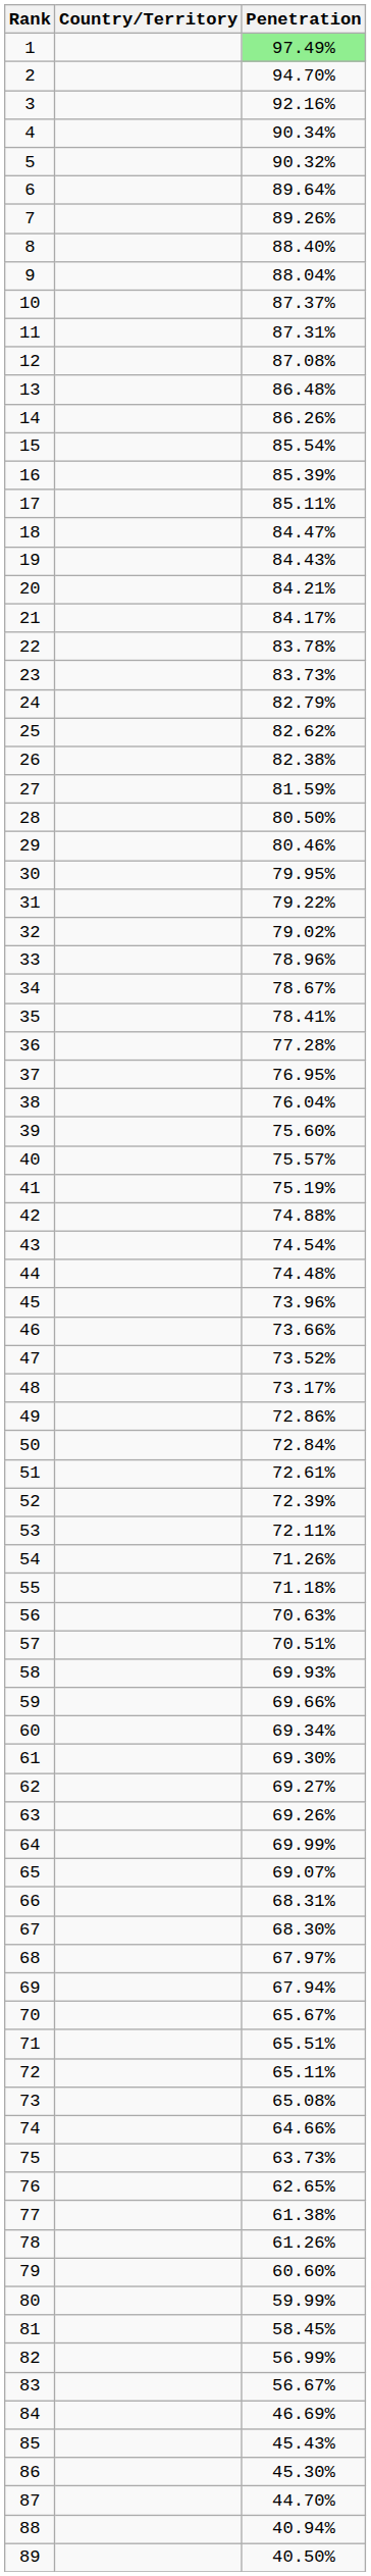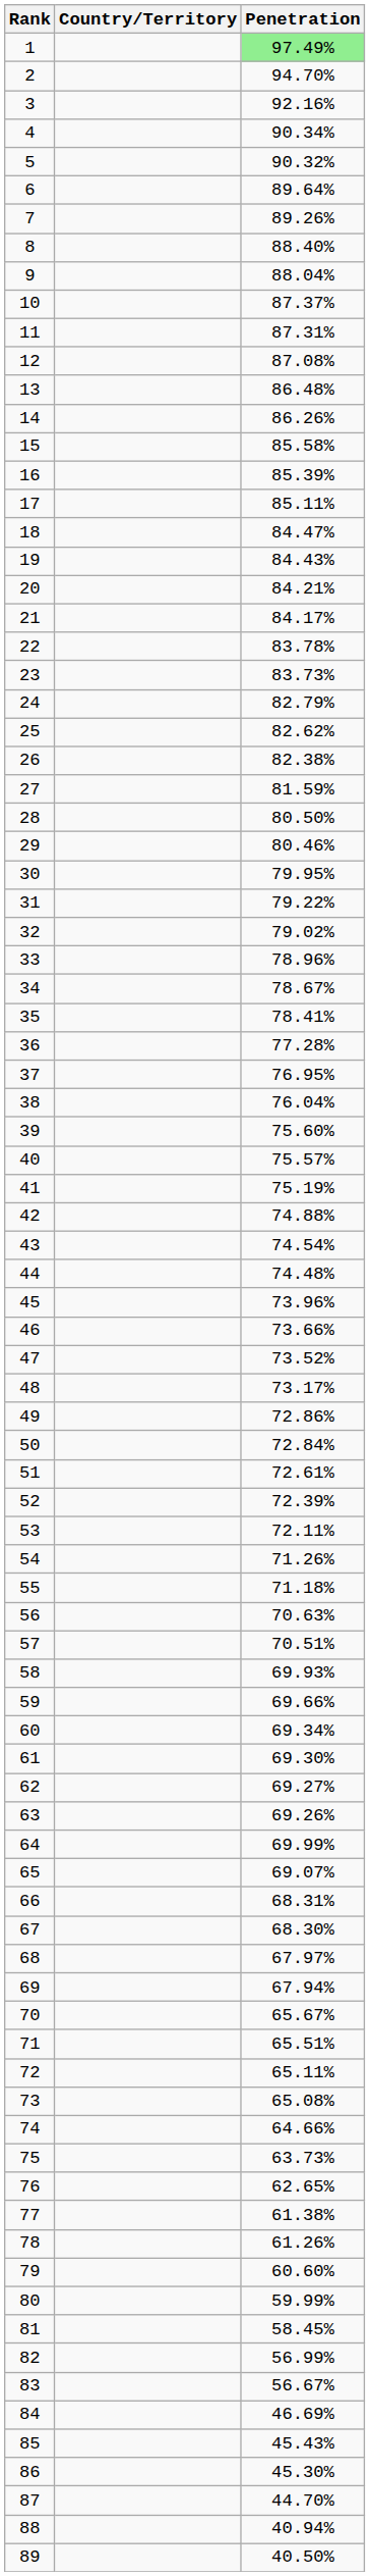 <table class="wikitable sortable" style="font-size: 100%; text-align: center; width: 15%;">
 <tr>
 <th>Rank</th>
 <th>Country/Territory</th>
 <th>Penetration</th>
 </tr>
 <tr>
 <td>1</td>
 <td style="text-align: left"></td>
 <td style="background: lightgreen;">97.49%</td>
 </tr>
 <tr>
 <td>2</td>
 <td style="text-align: left"></td>
 <td>94.70%</td>
 </tr>
 <tr>
 <td>3</td>
 <td style="text-align: left"></td>
 <td>92.16%</td>
 </tr>
 <tr>
 <td>4</td>
 <td style="text-align: left"></td>
 <td>90.34%</td>
 </tr>
 <tr>
 <td>5</td>
 <td style="text-align: left"></td>
 <td>90.32%</td>
 </tr>
 <tr>
 <td>6</td>
 <td style="text-align: left"></td>
 <td>89.64%</td>
 </tr>
 <tr>
 <td>7</td>
 <td style="text-align: left"></td>
 <td>89.26%</td>
 </tr>
 <tr>
 <td>8</td>
 <td style="text-align: left"></td>
 <td>88.40%</td>
 </tr>
 <tr>
 <td>9</td>
 <td style="text-align: left"></td>
 <td>88.04%</td>
 </tr>
 <tr>
 <td>10</td>
 <td style="text-align: left"></td>
 <td>87.37%</td>
 </tr>
 <tr>
 <td>11</td>
 <td style="text-align: left"></td>
 <td>87.31%</td>
 </tr>
 <tr>
 <td>12</td>
 <td style="text-align: left"></td>
 <td>87.08%</td>
 </tr>
 <tr>
 <td>13</td>
 <td style="text-align: left"></td>
 <td>86.48%</td>
 </tr>
 <tr>
 <td>14</td>
 <td style="text-align: left"></td>
 <td>86.26%</td>
 </tr>
 <tr>
 <td>15</td>
 <td style="text-align: left"></td>
-<td>85.54%</td>
+<td>85.58%</td>
 </tr>
 <tr>
 <td>16</td>
 <td style="text-align: left"></td>
 <td>85.39%</td>
 </tr>
 <tr>
 <td>17</td>
 <td style="text-align: left"></td>
 <td>85.11%</td>
 </tr>
 <tr>
 <td>18</td>
 <td style="text-align: left"></td>
 <td>84.47%</td>
 </tr>
 <tr>
 <td>19</td>
 <td style="text-align: left"></td>
 <td>84.43%</td>
 </tr>
 <tr>
 <td>20</td>
 <td style="text-align: left"></td>
 <td>84.21%</td>
 </tr>
 <tr>
 <td>21</td>
 <td style="text-align: left"></td>
 <td>84.17%</td>
 </tr>
 <tr>
 <td>22</td>
 <td style="text-align: left"></td>
 <td>83.78%</td>
 </tr>
 <tr>
 <td>23</td>
 <td style="text-align: left"></td>
 <td>83.73%</td>
 </tr>
 <tr>
 <td>24</td>
 <td style="text-align: left"></td>
 <td>82.79%</td>
 </tr>
 <tr>
 <td>25</td>
 <td style="text-align: left"></td>
 <td>82.62%</td>
 </tr>
 <tr>
 <td>26</td>
 <td style="text-align: left"></td>
 <td>82.38%</td>
 </tr>
 <tr>
 <td>27</td>
 <td style="text-align: left"></td>
 <td>81.59%</td>
 </tr>
 <tr>
 <td>28</td>
 <td style="text-align: left"></td>
 <td>80.50%</td>
 </tr>
 <tr>
 <td>29</td>
 <td style="text-align: left"></td>
 <td>80.46%</td>
 </tr>
 <tr>
 <td>30</td>
 <td style="text-align: left"></td>
 <td>79.95%</td>
 </tr>
 <tr>
 <td>31</td>
 <td style="text-align: left"></td>
 <td>79.22%</td>
 </tr>
 <tr>
 <td>32</td>
 <td style="text-align: left"></td>
 <td>79.02%</td>
 </tr>
 <tr>
 <td>33</td>
 <td style="text-align: left"></td>
 <td>78.96%</td>
 </tr>
 <tr>
 <td>34</td>
 <td style="text-align: left"></td>
 <td>78.67%</td>
 </tr>
 <tr>
 <td>35</td>
 <td style="text-align: left"></td>
 <td>78.41%</td>
 </tr>
 <tr>
 <td>36</td>
 <td style="text-align: left"></td>
 <td>77.28%</td>
 </tr>
 <tr>
 <td>37</td>
 <td style="text-align: left"></td>
 <td>76.95%</td>
 </tr>
 <tr>
 <td>38</td>
 <td style="text-align: left"></td>
 <td>76.04%</td>
 </tr>
 <tr>
 <td>39</td>
 <td style="text-align: left"></td>
 <td>75.60%</td>
 </tr>
 <tr>
 <td>40</td>
 <td style="text-align: left"></td>
 <td>75.57%</td>
 </tr>
 <tr>
 <td>41</td>
 <td style="text-align: left"></td>
 <td>75.19%</td>
 </tr>
 <tr>
 <td>42</td>
 <td style="text-align: left"></td>
 <td>74.88%</td>
 </tr>
 <tr>
 <td>43</td>
 <td style="text-align: left"></td>
 <td>74.54%</td>
 </tr>
 <tr>
 <td>44</td>
 <td style="text-align: left"></td>
 <td>74.48%</td>
 </tr>
 <tr>
 <td>45</td>
 <td style="text-align: left"></td>
 <td>73.96%</td>
 </tr>
 <tr>
 <td>46</td>
 <td style="text-align: left"></td>
 <td>73.66%</td>
 </tr>
 <tr>
 <td>47</td>
 <td style="text-align: left"></td>
 <td>73.52%</td>
 </tr>
 <tr>
 <td>48</td>
 <td style="text-align: left"></td>
 <td>73.17%</td>
 </tr>
 <tr>
 <td>49</td>
 <td style="text-align: left"></td>
 <td>72.86%</td>
 </tr>
 <tr>
 <td>50</td>
 <td style="text-align: left"></td>
 <td>72.84%</td>
 </tr>
 <tr>
 <td>51</td>
 <td style="text-align: left"></td>
 <td>72.61%</td>
 </tr>
 <tr>
 <td>52</td>
 <td style="text-align: left"></td>
 <td>72.39%</td>
 </tr>
 <tr>
 <td>53</td>
 <td style="text-align: left"></td>
 <td>72.11%</td>
 </tr>
 <tr>
 <td>54</td>
 <td style="text-align: left"></td>
 <td>71.26%</td>
 </tr>
 <tr>
 <td>55</td>
 <td style="text-align: left"></td>
 <td>71.18%</td>
 </tr>
 <tr>
 <td>56</td>
 <td style="text-align: left"></td>
 <td>70.63%</td>
 </tr>
 <tr>
 <td>57</td>
 <td style="text-align: left"></td>
 <td>70.51%</td>
 </tr>
 <tr>
 <td>58</td>
 <td style="text-align: left"></td>
 <td>69.93%</td>
 </tr>
 <tr>
 <td>59</td>
 <td style="text-align: left"></td>
 <td>69.66%</td>
 </tr>
 <tr>
 <td>60</td>
 <td style="text-align: left"></td>
 <td>69.34%</td>
 </tr>
 <tr>
 <td>61</td>
 <td style="text-align: left"></td>
 <td>69.30%</td>
 </tr>
 <tr>
 <td>62</td>
 <td style="text-align: left"></td>
 <td>69.27%</td>
 </tr>
 <tr>
 <td>63</td>
 <td style="text-align: left"></td>
 <td>69.26%</td>
 </tr>
 <tr>
 <td>64</td>
 <td style="text-align: left"></td>
 <td>69.99%</td>
 </tr>
 <tr>
 <td>65</td>
 <td style="text-align: left"></td>
 <td>69.07%</td>
 </tr>
 <tr>
 <td>66</td>
 <td style="text-align: left"></td>
 <td>68.31%</td>
 </tr>
 <tr>
 <td>67</td>
 <td style="text-align: left"></td>
 <td>68.30%</td>
 </tr>
 <tr>
 <td>68</td>
 <td style="text-align: left"></td>
 <td>67.97%</td>
 </tr>
 <tr>
 <td>69</td>
 <td style="text-align: left"></td>
 <td>67.94%</td>
 </tr>
 <tr>
 <td>70</td>
 <td style="text-align: left"></td>
 <td>65.67%</td>
 </tr>
 <tr>
 <td>71</td>
 <td style="text-align: left"></td>
 <td>65.51%</td>
 </tr>
 <tr>
 <td>72</td>
 <td style="text-align: left"></td>
 <td>65.11%</td>
 </tr>
 <tr>
 <td>73</td>
 <td style="text-align: left"></td>
 <td>65.08%</td>
 </tr>
 <tr>
 <td>74</td>
 <td style="text-align: left"></td>
 <td>64.66%</td>
 </tr>
 <tr>
 <td>75</td>
 <td style="text-align: left"></td>
 <td>63.73%</td>
 </tr>
 <tr>
 <td>76</td>
 <td style="text-align: left"></td>
 <td>62.65%</td>
 </tr>
 <tr>
 <td>77</td>
 <td style="text-align: left"></td>
 <td>61.38%</td>
 </tr>
 <tr>
 <td>78</td>
 <td style="text-align: left"></td>
 <td>61.26%</td>
 </tr>
 <tr>
 <td>79</td>
 <td style="text-align: left"></td>
 <td>60.60%</td>
 </tr>
 <tr>
 <td>80</td>
 <td style="text-align: left"></td>
 <td>59.99%</td>
 </tr>
 <tr>
 <td>81</td>
 <td style="text-align: left"></td>
 <td>58.45%</td>
 </tr>
 <tr>
 <td>82</td>
 <td style="text-align: left"></td>
 <td>56.99%</td>
 </tr>
 <tr>
 <td>83</td>
 <td style="text-align: left"></td>
 <td>56.67%</td>
 </tr>
 <tr>
 <td>84</td>
 <td style="text-align: left"></td>
 <td>46.69%</td>
 </tr>
 <tr>
 <td>85</td>
 <td style="text-align: left"></td>
 <td>45.43%</td>
 </tr>
 <tr>
 <td>86</td>
 <td style="text-align: left"></td>
 <td>45.30%</td>
 </tr>
 <tr>
 <td>87</td>
 <td style="text-align: left"></td>
 <td>44.70%</td>
 </tr>
 <tr>
 <td>88</td>
 <td style="text-align: left"></td>
 <td>40.94%</td>
 </tr>
 <tr>
 <td>89</td>
 <td style="text-align: left"></td>
 <td>40.50%</td>
 </tr>
 </table>
